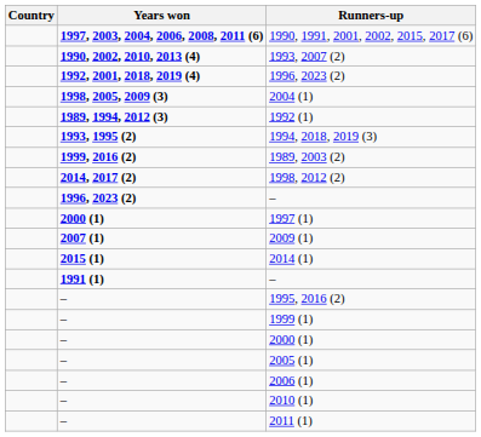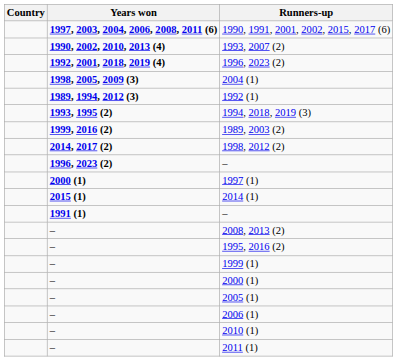 <table class=wikitable>
 <tr>
 <th>Country</th>
 <th>Years won</th>
 <th>Runners-up</th>
 </tr>
 <tr>
 <td></td>
 <td><strong><a href='#'>1997</a>, <a href='#'>2003</a>, <a href='#'>2004</a>, <a href='#'>2006</a>, <a href='#'>2008</a>, <a href='#'>2011</a> (6)</strong></td>
 <td><a href='#'>1990</a>, <a href='#'>1991</a>, <a href='#'>2001</a>, <a href='#'>2002</a>, <a href='#'>2015</a>, <a href='#'>2017</a> (6)</td>
 </tr>
 <tr>
 <td></td>
 <td><strong><a href='#'>1990</a>, <a href='#'>2002</a>, <a href='#'>2010</a>, <a href='#'>2013</a> (4)</strong></td>
 <td><a href='#'>1993</a>, <a href='#'>2007</a> (2)</td>
 </tr>
 <tr>
 <td></td>
 <td><strong><a href='#'>1992</a>, <a href='#'>2001</a>, <a href='#'>2018</a>, <a href='#'>2019</a> (4)</strong></td>
 <td><a href='#'>1996</a>, <a href='#'>2023</a> (2)</td>
 </tr>
 <tr>
 <td></td>
 <td><strong><a href='#'>1998</a>, <a href='#'>2005</a>, <a href='#'>2009</a> (3)</strong></td>
 <td><a href='#'>2004</a> (1)</td>
 </tr>
 <tr>
 <td> <br></td>
 <td><strong><a href='#'>1989</a>, <a href='#'>1994</a>, <a href='#'>2012</a> (3)</strong></td>
 <td><a href='#'>1992</a> (1)</td>
 </tr>
 <tr>
 <td></td>
 <td><strong><a href='#'>1993</a>, <a href='#'>1995</a> (2)</strong></td>
 <td><a href='#'>1994</a>, <a href='#'>2018</a>, <a href='#'>2019</a> (3)</td>
 </tr>
 <tr>
 <td></td>
 <td><strong><a href='#'>1999</a>, <a href='#'>2016</a> (2)</strong></td>
 <td><a href='#'>1989</a>, <a href='#'>2003</a> (2)</td>
 </tr>
 <tr>
 <td></td>
 <td><strong><a href='#'>2014</a>, <a href='#'>2017</a> (2)</strong></td>
 <td><a href='#'>1998</a>, <a href='#'>2012</a> (2)</td>
 </tr>
 <tr>
 <td></td>
 <td><strong><a href='#'>1996</a>, <a href='#'>2023</a> (2)</strong></td>
 <td>–</td>
 </tr>
 <tr>
 <td></td>
 <td><strong><a href='#'>2000</a> (1)</strong></td>
 <td><a href='#'>1997</a> (1)</td>
 </tr>
 <tr>
 <td></td>
-<td><strong><a href='#'>2007</a> (1)</strong></td>
-<td><a href='#'>2009</a> (1)</td>
-</tr>
-<tr>
-<td></td>
 <td><strong><a href='#'>2015</a> (1)</strong></td>
 <td><a href='#'>2014</a> (1)</td>
 </tr>
 <tr>
 <td></td>
 <td><strong><a href='#'>1991</a> (1)</strong></td>
 <td>–</td>
+</tr>
+<tr>
+<td></td>
+<td>–</td>
+<td><a href='#'>2008</a>, <a href='#'>2013</a> (2)</td>
 </tr>
 <tr>
 <td></td>
 <td>–</td>
 <td><a href='#'>1995</a>, <a href='#'>2016</a> (2)</td>
 </tr>
 <tr>
 <td></td>
 <td>–</td>
 <td><a href='#'>1999</a> (1)</td>
 </tr>
 <tr>
 <td></td>
 <td>–</td>
 <td><a href='#'>2000</a> (1)</td>
 </tr>
 <tr>
 <td></td>
 <td>–</td>
 <td><a href='#'>2005</a> (1)</td>
 </tr>
 <tr>
 <td></td>
 <td>–</td>
 <td><a href='#'>2006</a> (1)</td>
 </tr>
 <tr>
 <td></td>
 <td>–</td>
 <td><a href='#'>2010</a> (1)</td>
 </tr>
 <tr>
 <td></td>
 <td>–</td>
 <td><a href='#'>2011</a> (1)</td>
 </tr>
 </table>
